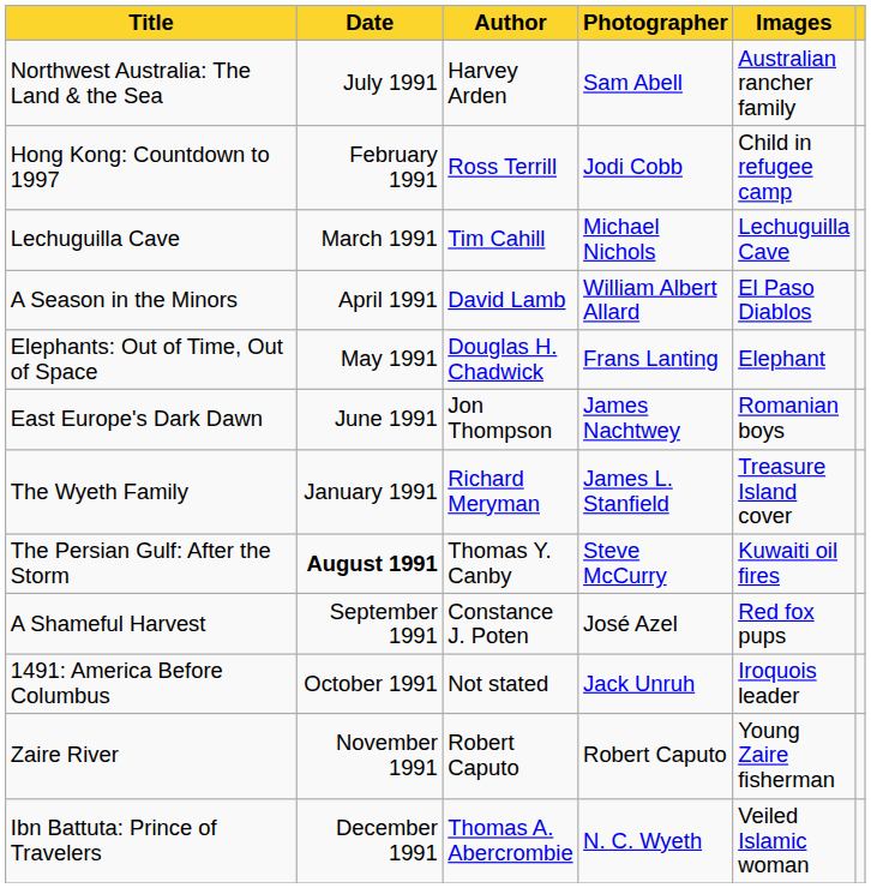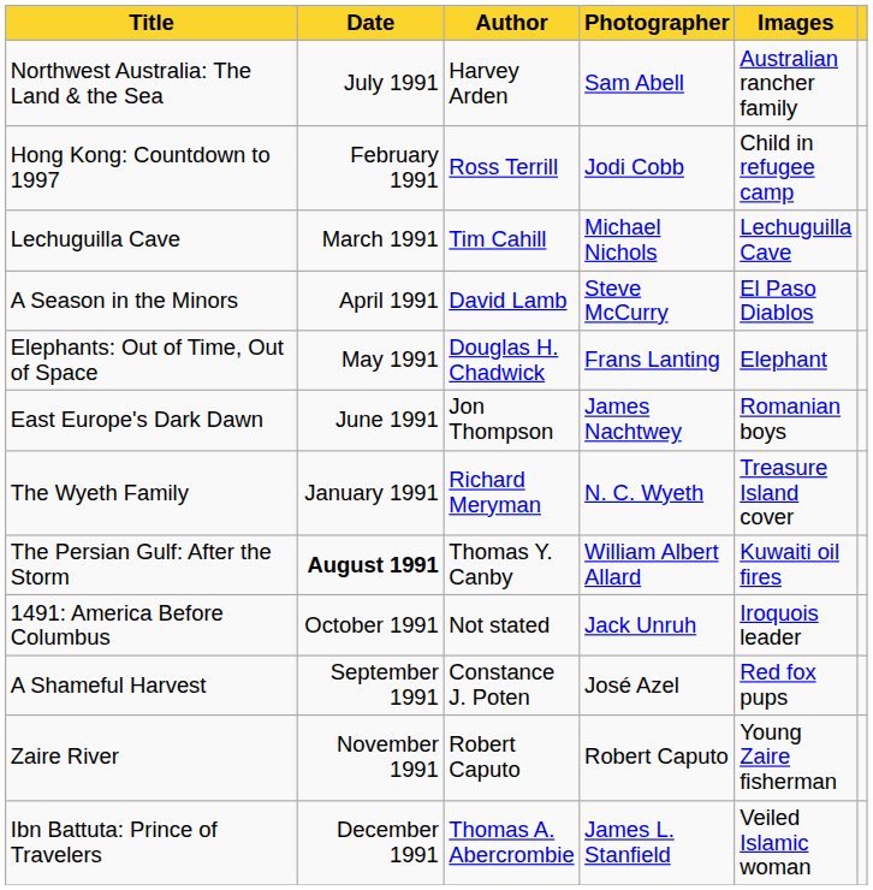 <table class="wikitable" style="width:100%">
 <tr>
 <th scope="col" style="background-color:#fbd42c;" width=275px>Title</th>
 <th scope="col" style="background-color:#fbd42c;" width=110>Date</th>
 <th scope="col" style="background-color:#fbd42c;">Author</th>
 <th scope="col" style="background-color:#fbd42c;">Photographer</th>
 <th scope="col" style="background-color:#fbd42c;">Images</th>
 <th scope="col" ! style="background-color:#fbd42c;"></th>
 </tr>
 <tr>
 <td scope="row">Northwest Australia: The Land & the Sea</td>
 <td style="text-align:right;">July 1991</td>
 <td>Harvey Arden</td>
 <td><a href='#'>Sam Abell</a></td>
 <td><a href='#'>Australian</a> rancher family</td>
 <td></td>
 </tr>
 <tr>
 <td scope="row">Hong Kong: Countdown to 1997</td>
 <td style="text-align:right;">February 1991</td>
 <td><a href='#'>Ross Terrill</a></td>
 <td><a href='#'>Jodi Cobb</a></td>
 <td>Child in <a href='#'>refugee camp</a></td>
 <td></td>
 </tr>
 <tr>
 <td scope="row">Lechuguilla Cave</td>
 <td style="text-align:right;">March 1991</td>
 <td><a href='#'>Tim Cahill</a></td>
 <td><a href='#'>Michael Nichols</a></td>
 <td><a href='#'>Lechuguilla Cave</a></td>
 <td></td>
 </tr>
 <tr>
 <td scope="row">A Season in the Minors</td>
 <td style="text-align:right;">April 1991</td>
 <td><a href='#'>David Lamb</a></td>
-<td><a href='#'>William Albert Allard</a></td>
+<td><a href='#'>Steve McCurry</a></td>
 <td><a href='#'>El Paso Diablos</a></td>
 <td></td>
 </tr>
 <tr>
 <td scope="row">Elephants: Out of Time, Out of Space</td>
 <td style="text-align:right;">May 1991</td>
 <td><a href='#'>Douglas H. Chadwick</a></td>
 <td><a href='#'>Frans Lanting</a></td>
 <td><a href='#'>Elephant</a></td>
 <td></td>
 </tr>
 <tr>
 <td scope="row">East Europe's Dark Dawn</td>
 <td style="text-align:right;">June 1991</td>
 <td>Jon Thompson</td>
 <td><a href='#'>James Nachtwey</a></td>
 <td><a href='#'>Romanian</a> boys</td>
 <td></td>
 </tr>
 <tr>
 <td scope="row">The Wyeth Family</td>
 <td style="text-align:right;">January 1991</td>
 <td><a href='#'>Richard Meryman</a></td>
-<td><a href='#'>James L. Stanfield</a></td>
+<td><a href='#'>N. C. Wyeth</a></td>
 <td><a href='#'>Treasure Island</a> cover</td>
 <td></td>
 </tr>
 <tr>
 <td scope="row">The Persian Gulf: After the Storm</td>
 <td style="text-align:right;"><strong>August 1991</strong></td>
 <td>Thomas Y. Canby</td>
-<td><a href='#'>Steve McCurry</a></td>
+<td><a href='#'>William Albert Allard</a></td>
 <td><a href='#'>Kuwaiti oil fires</a></td>
+<td></td>
+</tr>
+<tr>
+<td scope="row">1491: America Before Columbus</td>
+<td style="text-align:right;">October 1991</td>
+<td>Not stated</td>
+<td><a href='#'>Jack Unruh</a></td>
+<td><a href='#'>Iroquois</a> leader</td>
 <td></td>
 </tr>
 <tr>
 <td scope="row">A Shameful Harvest</td>
 <td style="text-align:right;">September 1991</td>
 <td>Constance J. Poten</td>
 <td>José Azel</td>
 <td><a href='#'>Red fox</a> pups</td>
-<td></td>
-</tr>
-<tr>
-<td scope="row">1491: America Before Columbus</td>
-<td style="text-align:right;">October 1991</td>
-<td>Not stated</td>
-<td><a href='#'>Jack Unruh</a></td>
-<td><a href='#'>Iroquois</a> leader</td>
 <td></td>
 </tr>
 <tr>
 <td scope="row">Zaire River</td>
 <td style="text-align:right;">November 1991</td>
 <td>Robert Caputo</td>
 <td>Robert Caputo</td>
 <td>Young <a href='#'>Zaire</a> fisherman</td>
 <td></td>
 </tr>
 <tr>
 <td scope="row">Ibn Battuta: Prince of Travelers</td>
 <td style="text-align:right;">December 1991</td>
 <td><a href='#'>Thomas A. Abercrombie</a></td>
-<td><a href='#'>N. C. Wyeth</a></td>
+<td><a href='#'>James L. Stanfield</a></td>
 <td>Veiled <a href='#'>Islamic</a> woman</td>
 <td></td>
 </tr>
 </table>
